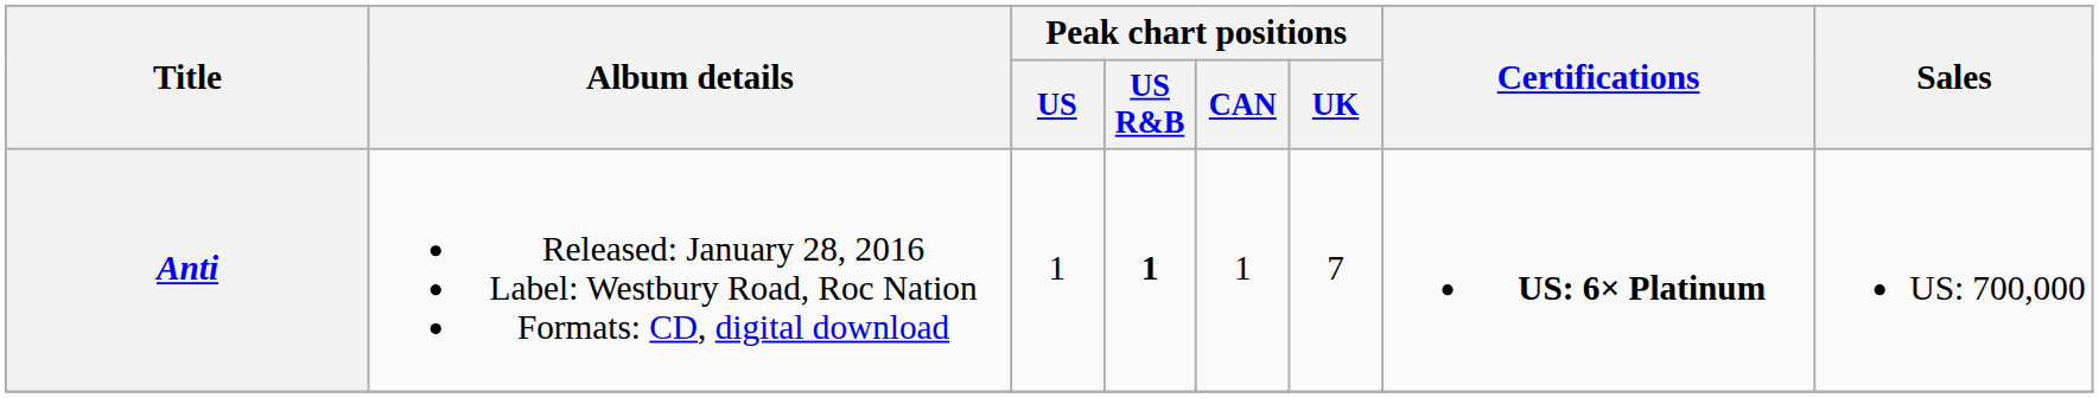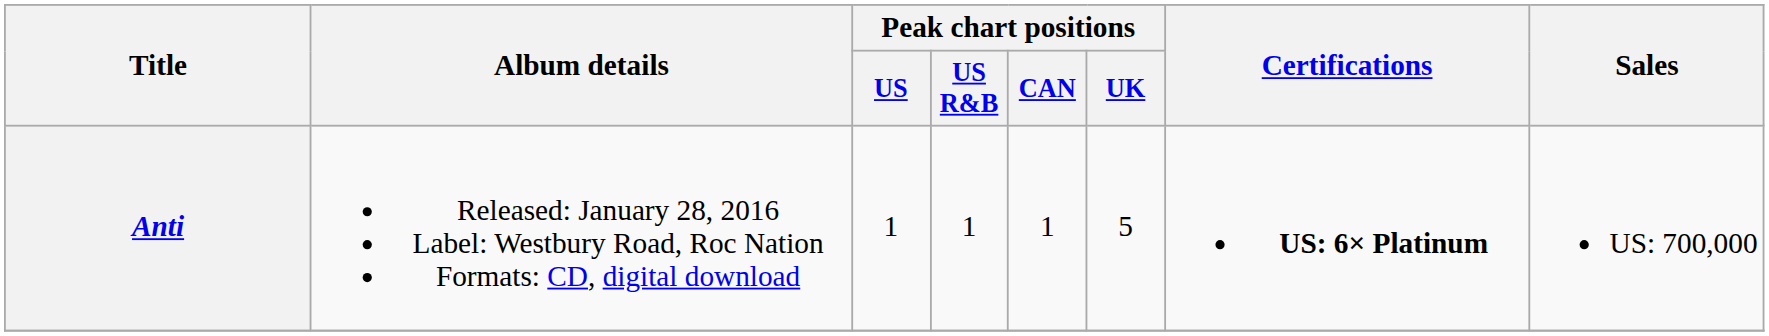 <table class="wikitable plainrowheaders" style="text-align:center;">
 <tr>
 <th scope="col" rowspan="2" style="width:10em;">Title</th>
 <th scope="col" rowspan="2" style="width:18em;">Album details</th>
 <th scope="col" colspan="4">Peak chart positions</th>
 <th scope="col" rowspan="2" style="width:12em;"><a href='#'>Certifications</a></th>
 <th scope="col" rowspan="2">Sales</th>
 </tr>
 <tr>
 <th scope="col" style="width:2.5em;font-size:90%;"><a href='#'>US</a></th>
 <th scope="col" style="width:2.5em;font-size:90%;"><a href='#'>US R&B</a></th>
 <th scope="col" style="width:2.5em;font-size:90%;"><a href='#'>CAN</a></th>
 <th scope="col" style="width:2.5em;font-size:90%;"><a href='#'>UK</a></th>
 </tr>
 <tr>
 <th scope="row"><em><a href='#'>Anti</a></em></th>
 <td><br><ul><li>Released: January 28, 2016</li><li>Label: Westbury Road, Roc Nation</li><li>Formats: <a href='#'>CD</a>, <a href='#'>digital download</a></li></ul></td>
 <td>1</td>
-<td><strong>1</strong></td>
 <td>1</td>
-<td>7</td>
+<td>1</td>
+<td>5</td>
 <td><strong><br><ul><li>US: 6× Platinum</li></ul></strong></td>
 <td><br><ul><li>US: 700,000</li></ul></td>
 </tr>
 <tr>
 </tr>
 </table>
